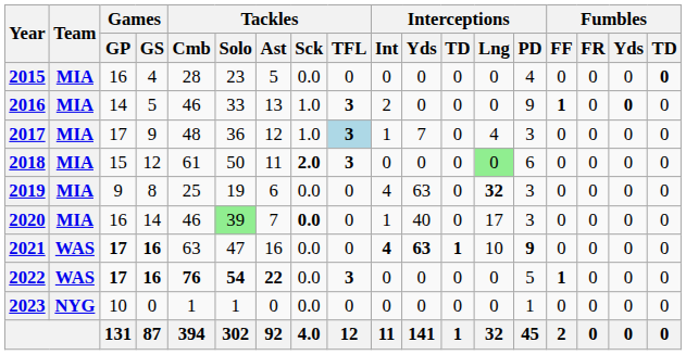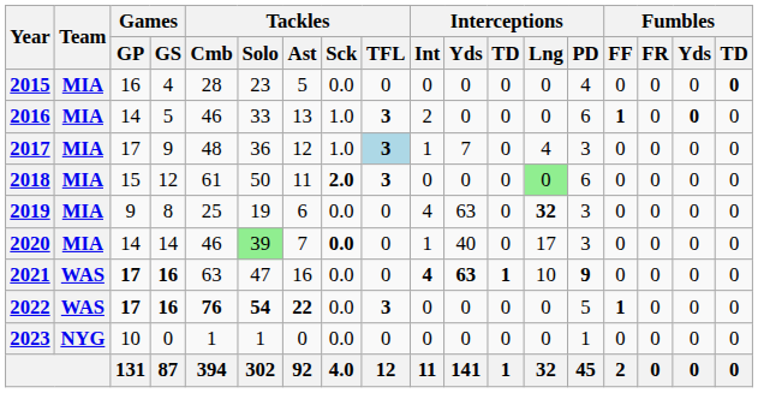 <table class="wikitable" style="text-align:center">
 <tr>
 <th rowspan="2">Year</th>
 <th rowspan="2">Team</th>
 <th colspan="2">Games</th>
 <th colspan="5">Tackles</th>
 <th colspan="5">Interceptions</th>
 <th colspan="4">Fumbles</th>
 </tr>
 <tr>
 <th>GP</th>
 <th>GS</th>
 <th>Cmb</th>
 <th>Solo</th>
 <th>Ast</th>
 <th>Sck</th>
 <th>TFL</th>
 <th>Int</th>
 <th>Yds</th>
 <th>TD</th>
 <th>Lng</th>
 <th>PD</th>
 <th>FF</th>
 <th>FR</th>
 <th>Yds</th>
 <th>TD</th>
 </tr>
 <tr>
 <th><a href='#'>2015</a></th>
 <th><a href='#'>MIA</a></th>
 <td>16</td>
 <td>4</td>
 <td>28</td>
 <td>23</td>
 <td>5</td>
 <td>0.0</td>
 <td>0</td>
 <td>0</td>
 <td>0</td>
 <td>0</td>
 <td>0</td>
 <td>4</td>
 <td>0</td>
 <td>0</td>
 <td>0</td>
 <td><strong>0</strong></td>
 </tr>
 <tr>
 <th><a href='#'>2016</a></th>
 <th><a href='#'>MIA</a></th>
 <td>14</td>
 <td>5</td>
 <td>46</td>
 <td>33</td>
 <td>13</td>
 <td>1.0</td>
 <td><strong>3</strong></td>
 <td>2</td>
 <td>0</td>
 <td>0</td>
 <td>0</td>
-<td>9</td>
+<td>6</td>
 <td><strong>1</strong></td>
 <td>0</td>
 <td><strong>0</strong></td>
 <td>0</td>
 </tr>
 <tr>
 <th><a href='#'>2017</a></th>
 <th><a href='#'>MIA</a></th>
 <td>17</td>
 <td>9</td>
 <td>48</td>
 <td>36</td>
 <td>12</td>
 <td>1.0</td>
 <td style="background: lightblue;"><strong>3</strong></td>
 <td>1</td>
 <td>7</td>
 <td>0</td>
 <td>4</td>
 <td>3</td>
 <td>0</td>
 <td>0</td>
 <td>0</td>
 <td>0</td>
 </tr>
 <tr>
 <th><a href='#'>2018</a></th>
 <th><a href='#'>MIA</a></th>
 <td>15</td>
 <td>12</td>
 <td>61</td>
 <td>50</td>
 <td>11</td>
 <td><strong>2.0</strong></td>
 <td><strong>3</strong></td>
 <td>0</td>
 <td>0</td>
 <td>0</td>
 <td style="background: lightgreen;">0</td>
 <td>6</td>
 <td>0</td>
 <td>0</td>
 <td>0</td>
 <td>0</td>
 </tr>
 <tr>
 <th><a href='#'>2019</a></th>
 <th><a href='#'>MIA</a></th>
 <td>9</td>
 <td>8</td>
 <td>25</td>
 <td>19</td>
 <td>6</td>
 <td>0.0</td>
 <td>0</td>
 <td>4</td>
 <td>63</td>
 <td>0</td>
 <td><strong>32</strong></td>
 <td>3</td>
 <td>0</td>
 <td>0</td>
 <td>0</td>
 <td>0</td>
 </tr>
 <tr>
 <th><a href='#'>2020</a></th>
 <th><a href='#'>MIA</a></th>
-<td>16</td>
+<td>14</td>
 <td>14</td>
 <td>46</td>
 <td style="background: lightgreen;">39</td>
 <td>7</td>
 <td><strong>0.0</strong></td>
 <td>0</td>
 <td>1</td>
 <td>40</td>
 <td>0</td>
 <td>17</td>
 <td>3</td>
 <td>0</td>
 <td>0</td>
 <td>0</td>
 <td>0</td>
 </tr>
 <tr>
 <th><a href='#'>2021</a></th>
 <th><a href='#'>WAS</a></th>
 <td><strong>17</strong></td>
 <td><strong>16</strong></td>
 <td>63</td>
 <td>47</td>
 <td>16</td>
 <td>0.0</td>
 <td>0</td>
 <td><strong>4</strong></td>
 <td><strong>63</strong></td>
 <td><strong>1</strong></td>
 <td>10</td>
 <td><strong>9</strong></td>
 <td>0</td>
 <td>0</td>
 <td>0</td>
 <td>0</td>
 </tr>
 <tr>
 <th><a href='#'>2022</a></th>
 <th><a href='#'>WAS</a></th>
 <td><strong>17</strong></td>
 <td><strong>16</strong></td>
 <td><strong>76</strong></td>
 <td><strong>54</strong></td>
 <td><strong>22</strong></td>
 <td>0.0</td>
 <td><strong>3</strong></td>
 <td>0</td>
 <td>0</td>
 <td>0</td>
 <td>0</td>
 <td>5</td>
 <td><strong>1</strong></td>
 <td>0</td>
 <td>0</td>
 <td>0</td>
 </tr>
 <tr>
 <th><a href='#'>2023</a></th>
 <th><a href='#'>NYG</a></th>
 <td>10</td>
 <td>0</td>
 <td>1</td>
 <td>1</td>
 <td>0</td>
 <td>0.0</td>
 <td>0</td>
 <td>0</td>
 <td>0</td>
 <td>0</td>
 <td>0</td>
 <td>1</td>
 <td>0</td>
 <td>0</td>
 <td>0</td>
 <td>0</td>
 </tr>
 <tr>
 <th colspan="2"></th>
 <th>131</th>
 <th>87</th>
 <th>394</th>
 <th>302</th>
 <th>92</th>
 <th>4.0</th>
 <th>12</th>
 <th>11</th>
 <th>141</th>
 <th>1</th>
 <th>32</th>
 <th>45</th>
 <th>2</th>
 <th>0</th>
 <th>0</th>
 <th>0</th>
 </tr>
 </table>
